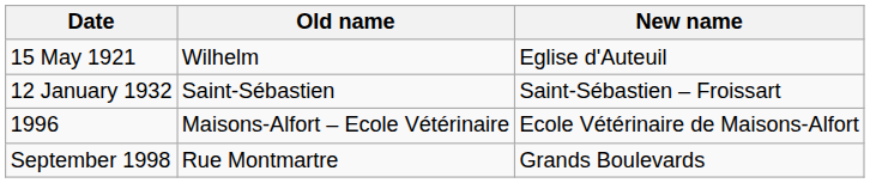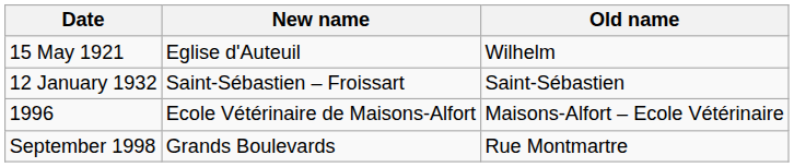 <table class="wikitable">
 <tr>
 <th>Date</th>
+<th>New name</th>
 <th>Old name</th>
-<th>New name</th>
 </tr>
 <tr>
 <td>15 May 1921</td>
+<td>Eglise d'Auteuil</td>
 <td>Wilhelm</td>
-<td>Eglise d'Auteuil</td>
 </tr>
 <tr>
 <td>12 January 1932</td>
+<td>Saint-Sébastien – Froissart</td>
 <td>Saint-Sébastien</td>
-<td>Saint-Sébastien – Froissart</td>
 </tr>
 <tr>
 <td>1996</td>
+<td>Ecole Vétérinaire de Maisons-Alfort</td>
 <td>Maisons-Alfort – Ecole Vétérinaire</td>
-<td>Ecole Vétérinaire de Maisons-Alfort</td>
 </tr>
 <tr>
 <td>September 1998</td>
+<td>Grands Boulevards</td>
 <td>Rue Montmartre</td>
-<td>Grands Boulevards</td>
 </tr>
 </table>
